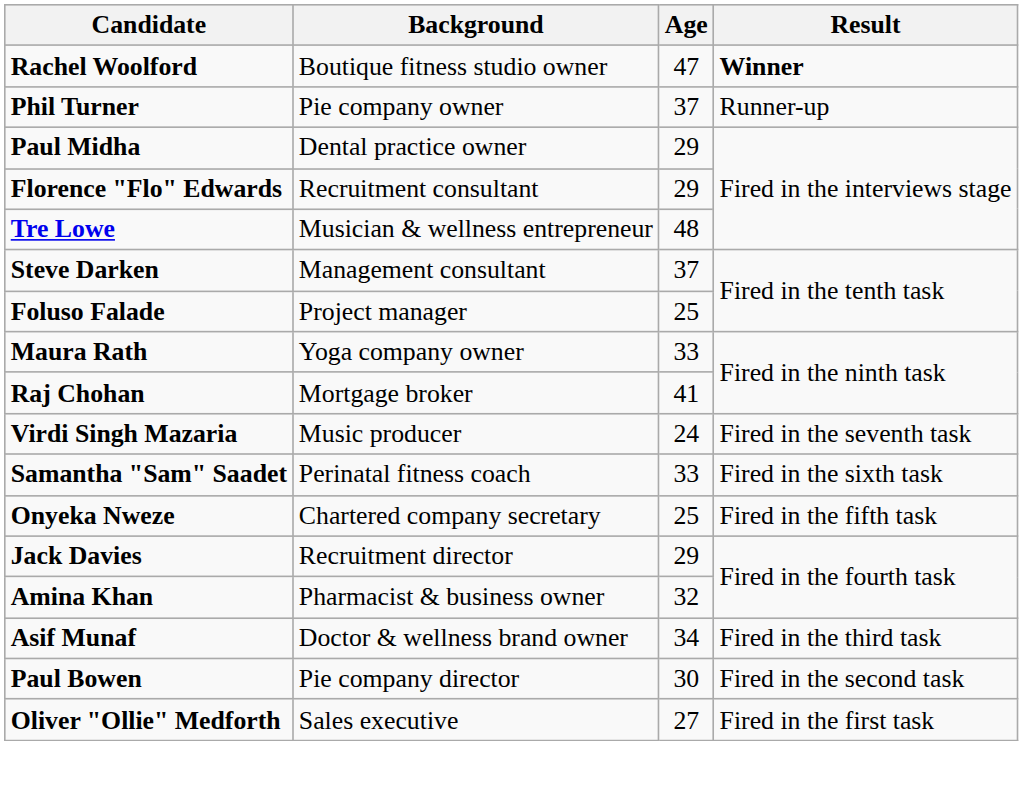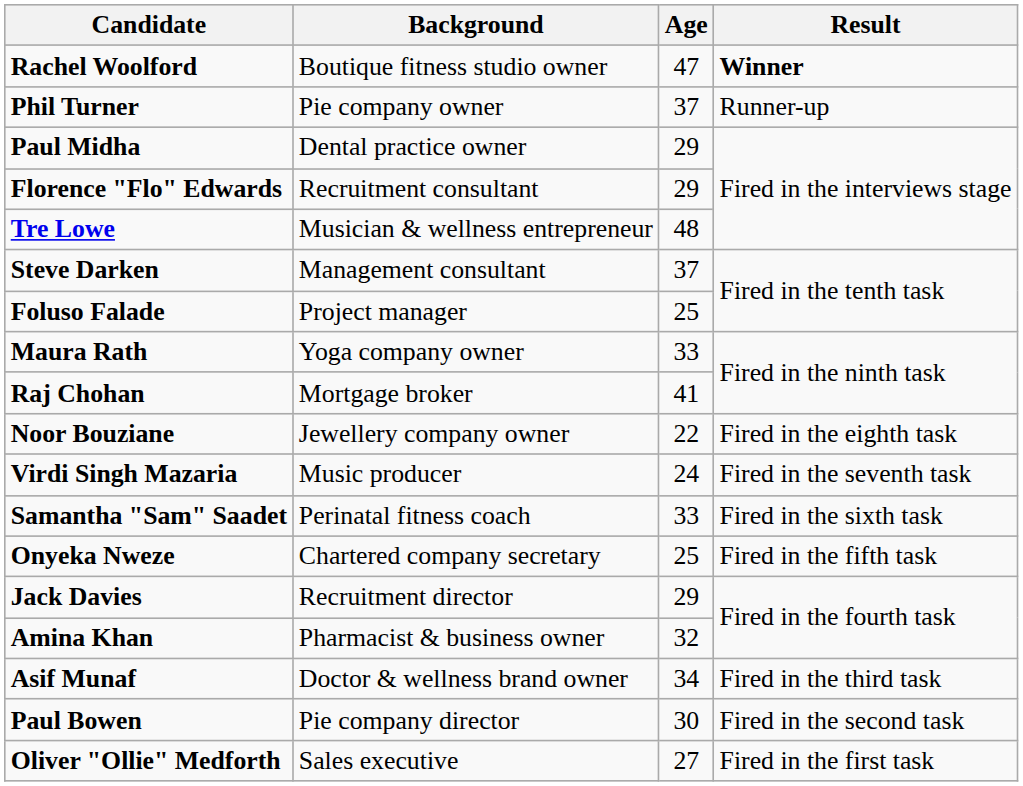 <table class="wikitable sortable">
 <tr>
 <th>Candidate</th>
 <th>Background</th>
 <th>Age</th>
 <th>Result</th>
 </tr>
 <tr>
 <td><strong>Rachel Woolford</strong></td>
 <td>Boutique fitness studio owner</td>
 <td style="text-align: center">47</td>
 <td><strong>Winner</strong></td>
 </tr>
 <tr>
 <td><strong>Phil Turner</strong></td>
 <td>Pie company owner</td>
 <td style="text-align: center">37</td>
 <td>Runner-up</td>
 </tr>
 <tr>
 <td><strong>Paul Midha</strong></td>
 <td>Dental practice owner</td>
 <td style="text-align: center">29</td>
 <td rowspan="3">Fired in the interviews stage</td>
 </tr>
 <tr>
 <td><strong>Florence "Flo" Edwards</strong></td>
 <td>Recruitment consultant</td>
 <td style="text-align: center">29</td>
 </tr>
 <tr>
 <td><strong><a href='#'>Tre Lowe</a></strong></td>
 <td>Musician & wellness entrepreneur</td>
 <td style="text-align: center">48</td>
 </tr>
 <tr>
 <td><strong>Steve Darken</strong></td>
 <td>Management consultant</td>
 <td style="text-align: center">37</td>
 <td rowspan="2">Fired in the tenth task</td>
 </tr>
 <tr>
 <td><strong>Foluso Falade</strong></td>
 <td>Project manager</td>
 <td style="text-align: center">25</td>
 </tr>
 <tr>
 <td><strong>Maura Rath</strong></td>
 <td>Yoga company owner</td>
 <td style="text-align: center">33</td>
 <td rowspan="2">Fired in the ninth task</td>
 </tr>
 <tr>
 <td><strong>Raj Chohan</strong></td>
 <td>Mortgage broker</td>
 <td style="text-align: center">41</td>
 </tr>
 <tr>
+<td><strong>Noor Bouziane</strong></td>
+<td>Jewellery company owner</td>
+<td style="text-align: center">22</td>
+<td>Fired in the eighth task</td>
+</tr>
+<tr>
 <td><strong>Virdi Singh Mazaria</strong></td>
 <td>Music producer</td>
 <td style="text-align: center">24</td>
 <td>Fired in the seventh task</td>
 </tr>
 <tr>
 <td><strong>Samantha "Sam" Saadet</strong></td>
 <td>Perinatal fitness coach</td>
 <td style="text-align: center">33</td>
 <td>Fired in the sixth task</td>
 </tr>
 <tr>
 <td><strong>Onyeka Nweze</strong></td>
 <td>Chartered company secretary</td>
 <td style="text-align: center">25</td>
 <td>Fired in the fifth task</td>
 </tr>
 <tr>
 <td><strong>Jack Davies</strong></td>
 <td>Recruitment director</td>
 <td style="text-align: center">29</td>
 <td rowspan="2">Fired in the fourth task</td>
 </tr>
 <tr>
 <td><strong>Amina Khan</strong></td>
 <td>Pharmacist & business owner</td>
 <td style="text-align: center">32</td>
 </tr>
 <tr>
 <td><strong>Asif Munaf</strong></td>
 <td>Doctor & wellness brand owner</td>
 <td style="text-align: center">34</td>
 <td>Fired in the third task</td>
 </tr>
 <tr>
 <td><strong>Paul Bowen</strong></td>
 <td>Pie company director</td>
 <td style="text-align: center">30</td>
 <td>Fired in the second task</td>
 </tr>
 <tr>
 <td><strong>Oliver "Ollie" Medforth</strong></td>
 <td>Sales executive</td>
 <td style="text-align: center">27</td>
 <td>Fired in the first task</td>
 </tr>
 </table>
